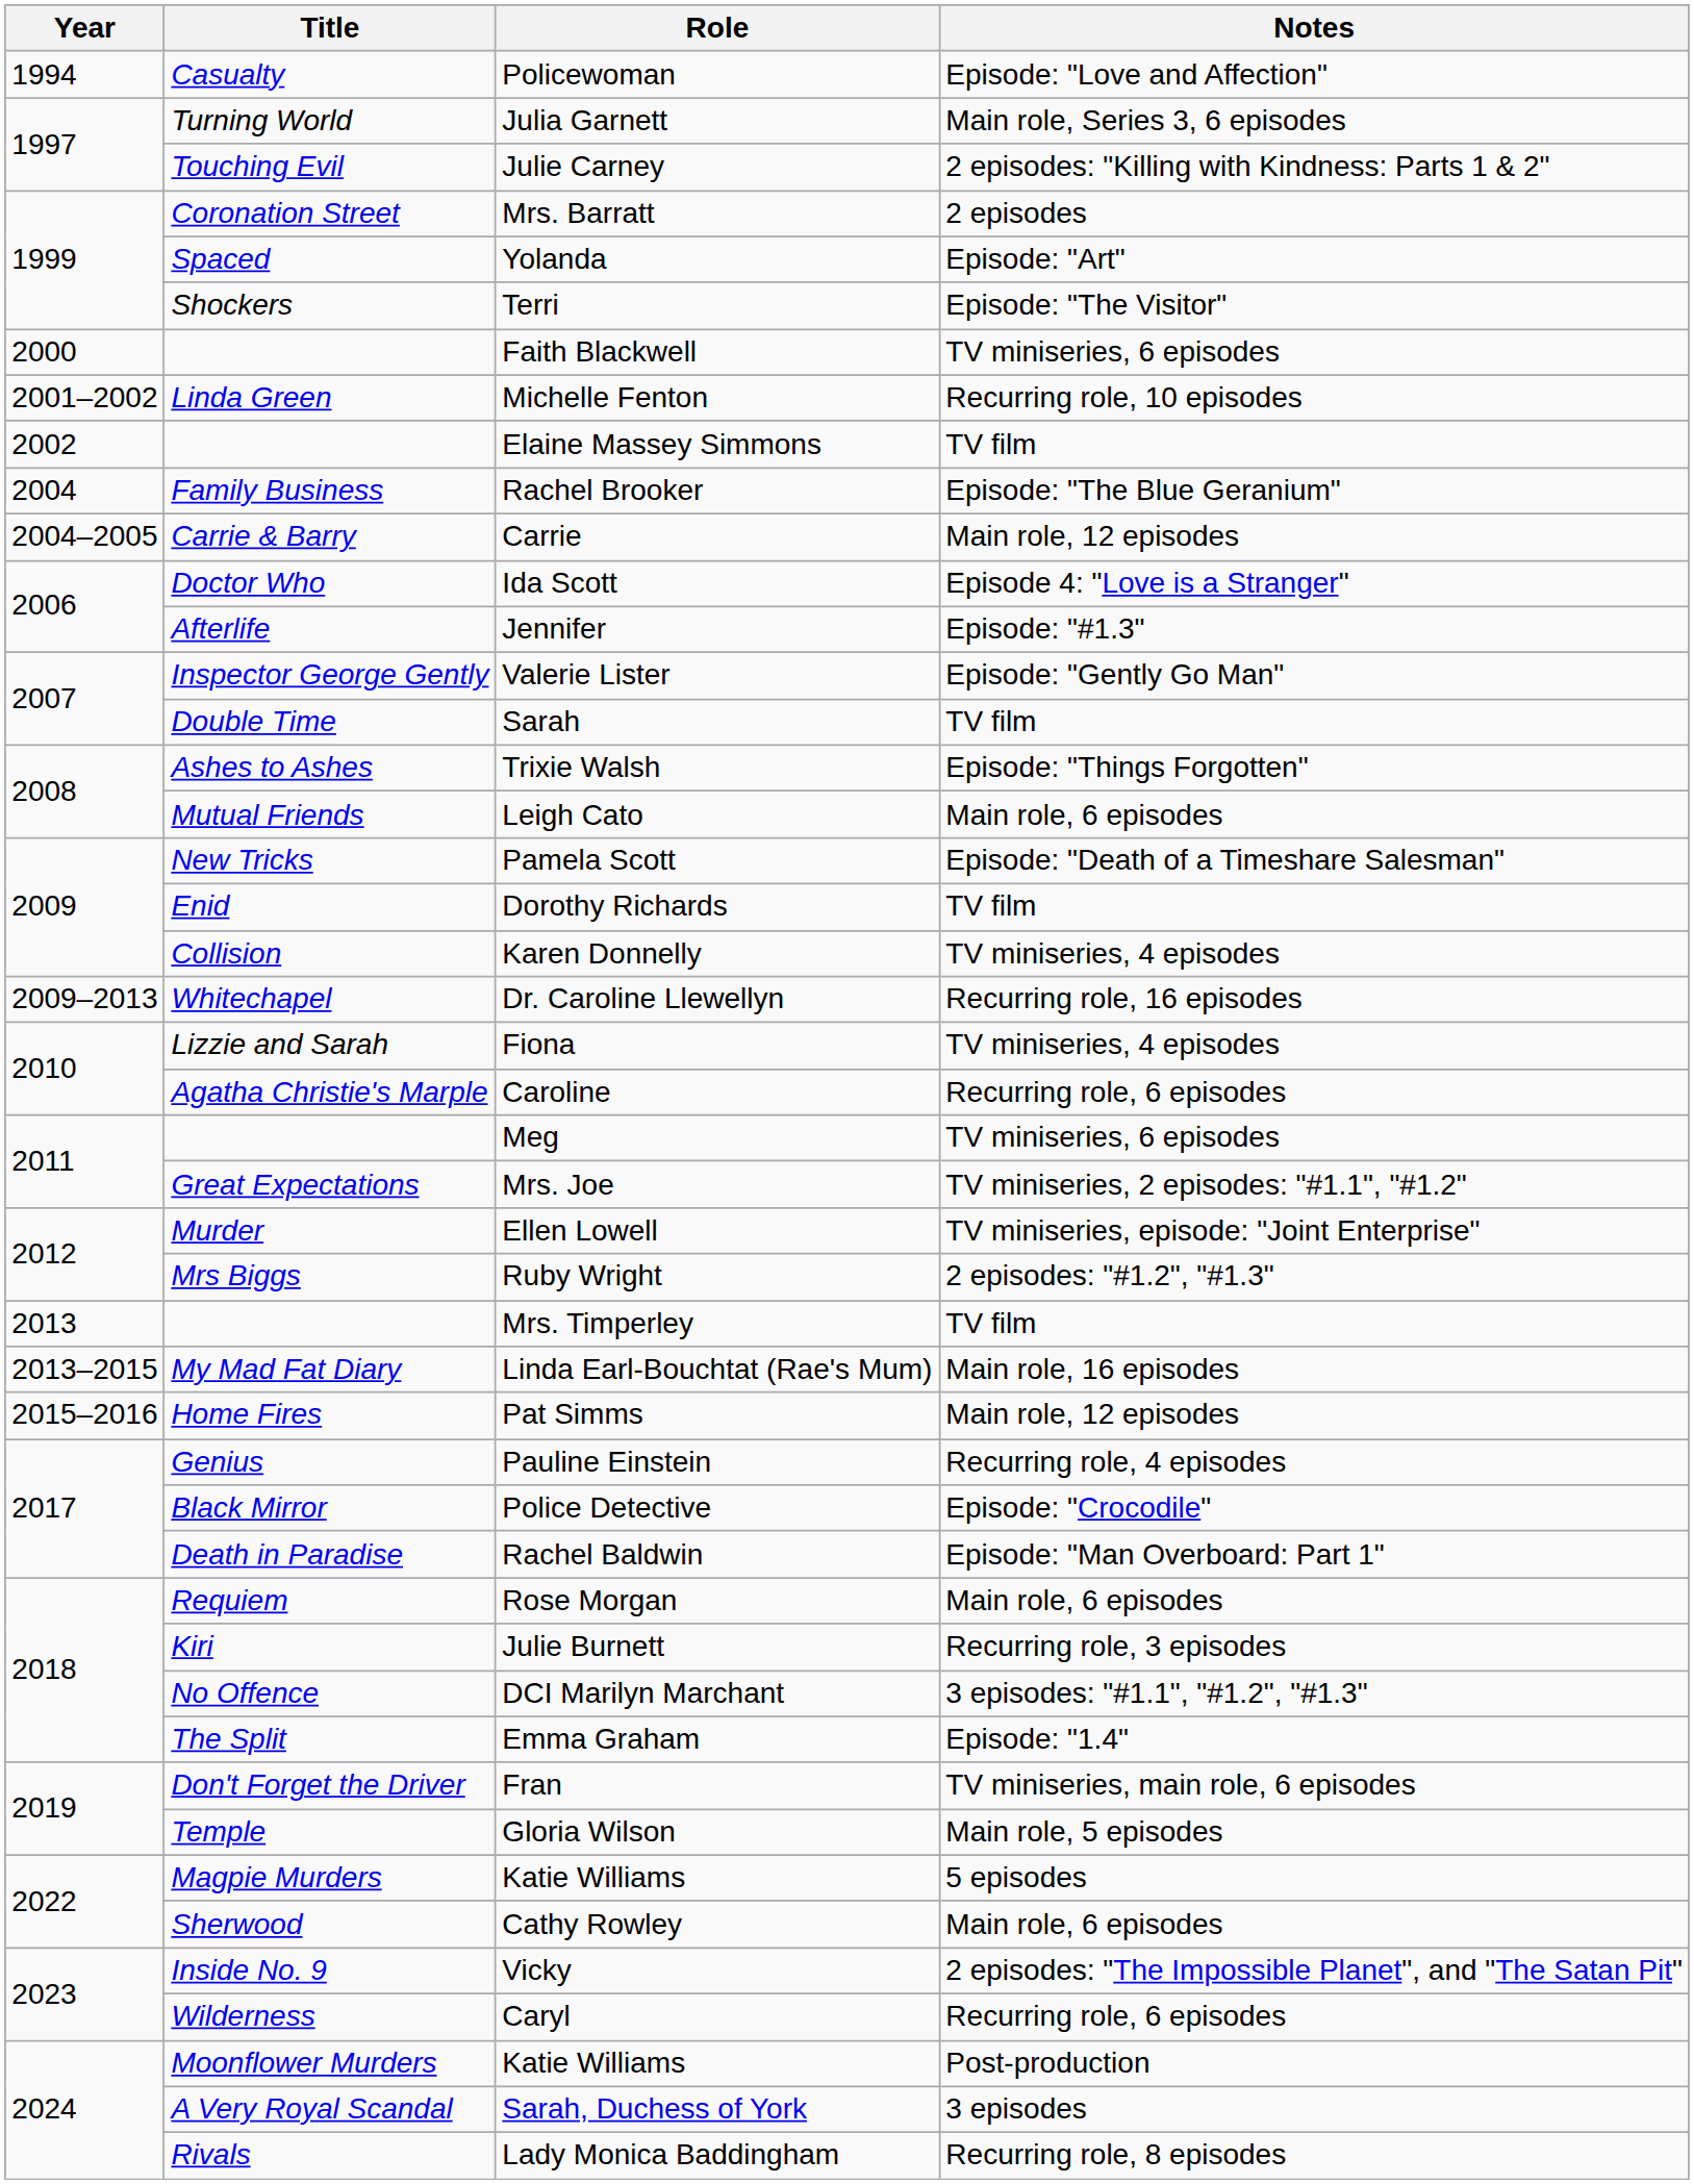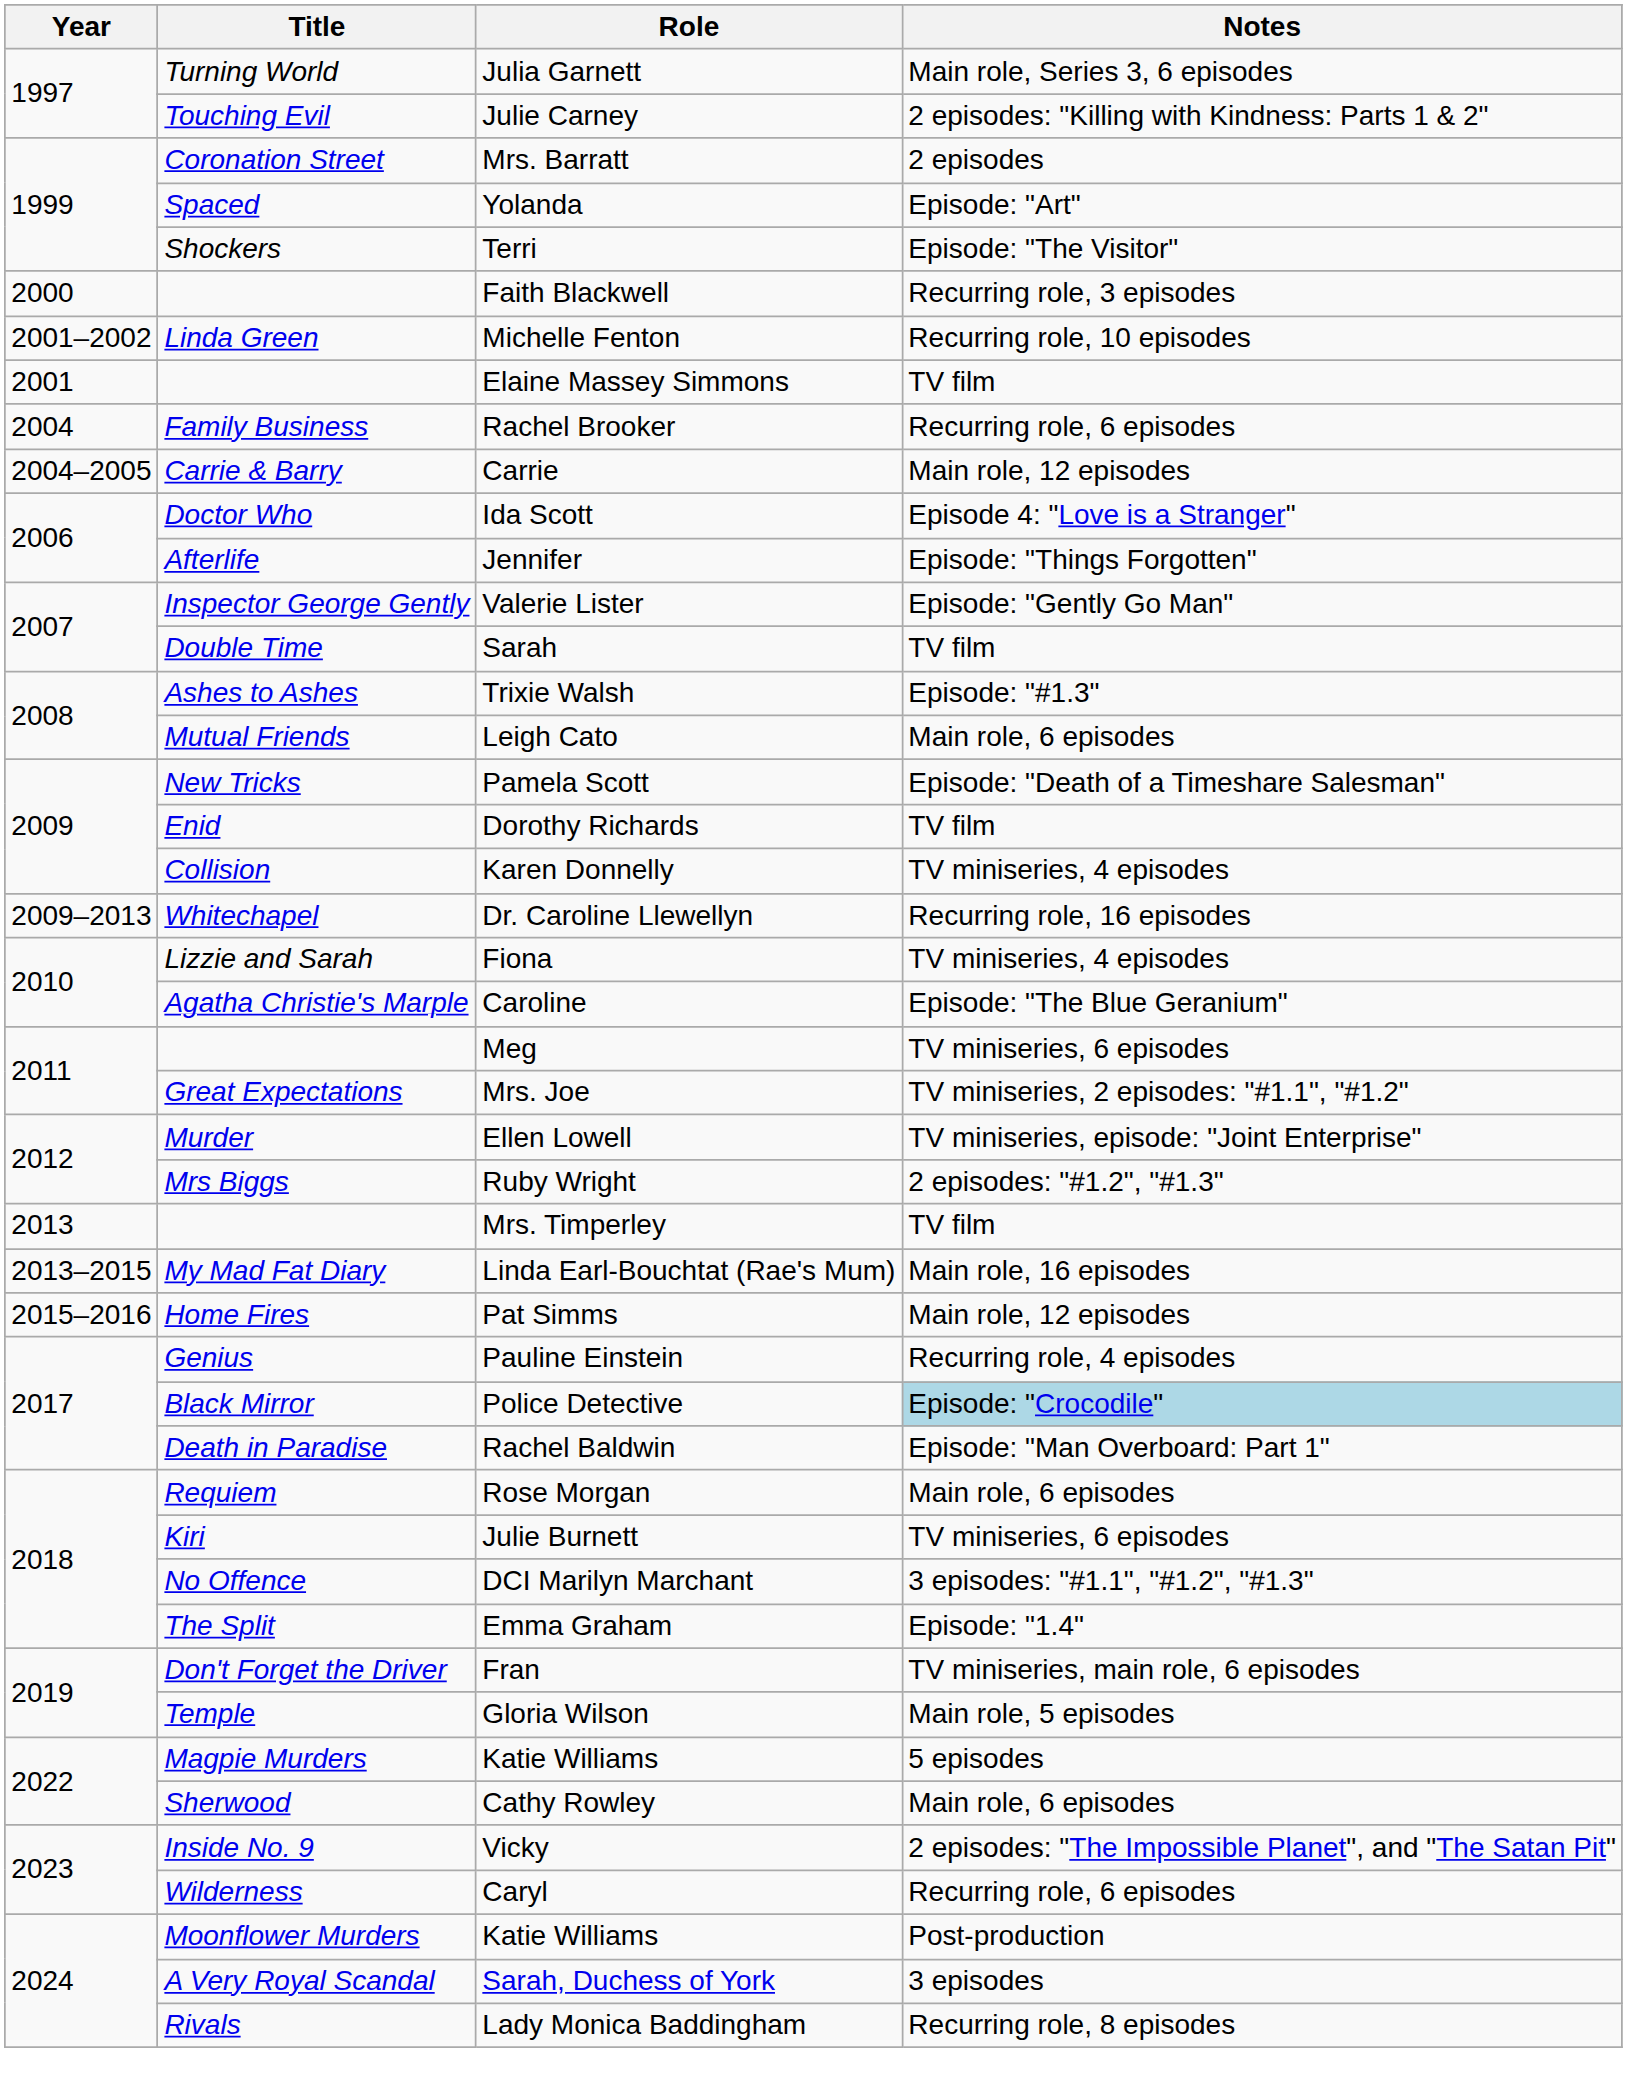 <table class="wikitable sortable">
 <tr>
 <th>Year</th>
 <th>Title</th>
 <th>Role</th>
 <th class="unsortable">Notes</th>
-</tr>
-<tr>
-<td>1994</td>
-<td><em><a href='#'>Casualty</a></em></td>
-<td>Policewoman</td>
-<td>Episode: "Love and Affection"</td>
 </tr>
 <tr>
 <td rowspan="2">1997</td>
 <td><em>Turning World</em></td>
 <td>Julia Garnett</td>
 <td>Main role, Series 3, 6 episodes</td>
 </tr>
 <tr>
 <td><em><a href='#'>Touching Evil</a></em></td>
 <td>Julie Carney</td>
 <td>2 episodes: "Killing with Kindness: Parts 1 & 2"</td>
 </tr>
 <tr>
 <td rowspan="3">1999</td>
 <td><em><a href='#'>Coronation Street</a></em></td>
 <td>Mrs. Barratt</td>
 <td>2 episodes</td>
 </tr>
 <tr>
 <td><em><a href='#'>Spaced</a></em></td>
 <td>Yolanda</td>
 <td>Episode: "Art"</td>
 </tr>
 <tr>
 <td><em>Shockers</em></td>
 <td>Terri</td>
 <td>Episode: "The Visitor"</td>
 </tr>
 <tr>
 <td>2000</td>
 <td><em></em></td>
 <td>Faith Blackwell</td>
-<td>TV miniseries, 6 episodes</td>
+<td>Recurring role, 3 episodes</td>
 </tr>
 <tr>
 <td>2001–2002</td>
 <td><em><a href='#'>Linda Green</a></em></td>
 <td>Michelle Fenton</td>
 <td>Recurring role, 10 episodes</td>
 </tr>
 <tr>
-<td>2002</td>
+<td>2001</td>
 <td><em></em></td>
 <td>Elaine Massey Simmons</td>
 <td>TV film</td>
 </tr>
 <tr>
 <td>2004</td>
 <td><em><a href='#'>Family Business</a></em></td>
 <td>Rachel Brooker</td>
-<td>Episode: "The Blue Geranium"</td>
+<td>Recurring role, 6 episodes</td>
 </tr>
 <tr>
 <td>2004–2005</td>
 <td><em><a href='#'>Carrie & Barry</a></em></td>
 <td>Carrie</td>
 <td>Main role, 12 episodes</td>
 </tr>
 <tr>
 <td rowspan="2">2006</td>
 <td><em><a href='#'>Doctor Who</a></em></td>
 <td>Ida Scott</td>
 <td>Episode 4: "<a href='#'>Love is a Stranger</a>"</td>
 </tr>
 <tr>
 <td><em><a href='#'>Afterlife</a></em></td>
 <td>Jennifer</td>
-<td>Episode: "#1.3"</td>
+<td>Episode: "Things Forgotten"</td>
 </tr>
 <tr>
 <td rowspan="2">2007</td>
 <td><em><a href='#'>Inspector George Gently</a></em></td>
 <td>Valerie Lister</td>
 <td>Episode: "Gently Go Man"</td>
 </tr>
 <tr>
 <td><em><a href='#'>Double Time</a></em></td>
 <td>Sarah</td>
 <td>TV film</td>
 </tr>
 <tr>
 <td rowspan="2">2008</td>
 <td><em><a href='#'>Ashes to Ashes</a></em></td>
 <td>Trixie Walsh</td>
-<td>Episode: "Things Forgotten"</td>
+<td>Episode: "#1.3"</td>
 </tr>
 <tr>
 <td><em><a href='#'>Mutual Friends</a></em></td>
 <td>Leigh Cato</td>
 <td>Main role, 6 episodes</td>
 </tr>
 <tr>
 <td rowspan="3">2009</td>
 <td><em><a href='#'>New Tricks</a></em></td>
 <td>Pamela Scott</td>
 <td>Episode: "Death of a Timeshare Salesman"</td>
 </tr>
 <tr>
 <td><em><a href='#'>Enid</a></em></td>
 <td>Dorothy Richards</td>
 <td>TV film</td>
 </tr>
 <tr>
 <td><em><a href='#'>Collision</a></em></td>
 <td>Karen Donnelly</td>
 <td>TV miniseries, 4 episodes</td>
 </tr>
 <tr>
 <td>2009–2013</td>
 <td><em><a href='#'>Whitechapel</a></em></td>
 <td>Dr. Caroline Llewellyn</td>
 <td>Recurring role, 16 episodes</td>
 </tr>
 <tr>
 <td rowspan="2">2010</td>
 <td><em>Lizzie and Sarah</em></td>
 <td>Fiona</td>
 <td>TV miniseries, 4 episodes</td>
 </tr>
 <tr>
 <td><em><a href='#'>Agatha Christie's Marple</a></em></td>
 <td>Caroline</td>
-<td>Recurring role, 6 episodes</td>
+<td>Episode: "The Blue Geranium"</td>
 </tr>
 <tr>
 <td rowspan="2">2011</td>
 <td><em></em></td>
 <td>Meg</td>
 <td>TV miniseries, 6 episodes</td>
 </tr>
 <tr>
 <td><em><a href='#'>Great Expectations</a></em></td>
 <td>Mrs. Joe</td>
 <td>TV miniseries, 2 episodes: "#1.1", "#1.2"</td>
 </tr>
 <tr>
 <td rowspan="2">2012</td>
 <td><em><a href='#'>Murder</a></em></td>
 <td>Ellen Lowell</td>
 <td>TV miniseries, episode: "Joint Enterprise"</td>
 </tr>
 <tr>
 <td><em><a href='#'>Mrs Biggs</a></em></td>
 <td>Ruby Wright</td>
 <td>2 episodes: "#1.2", "#1.3"</td>
 </tr>
 <tr>
 <td>2013</td>
 <td><em></em></td>
 <td>Mrs. Timperley</td>
 <td>TV film</td>
 </tr>
 <tr>
 <td>2013–2015</td>
 <td><em><a href='#'>My Mad Fat Diary</a></em></td>
 <td>Linda Earl-Bouchtat (Rae's Mum)</td>
 <td>Main role, 16 episodes</td>
 </tr>
 <tr>
 <td>2015–2016</td>
 <td><em><a href='#'>Home Fires</a></em></td>
 <td>Pat Simms</td>
 <td>Main role, 12 episodes</td>
 </tr>
 <tr>
 <td rowspan="3">2017</td>
 <td><em><a href='#'>Genius</a></em></td>
 <td>Pauline Einstein</td>
 <td>Recurring role, 4 episodes</td>
 </tr>
 <tr>
 <td><em><a href='#'>Black Mirror</a></em></td>
 <td>Police Detective</td>
-<td>Episode: "<a href='#'>Crocodile</a>"</td>
+<td style="background: lightblue;">Episode: "<a href='#'>Crocodile</a>"</td>
 </tr>
 <tr>
 <td><em><a href='#'>Death in Paradise</a></em></td>
 <td>Rachel Baldwin</td>
 <td>Episode: "Man Overboard: Part 1"</td>
 </tr>
 <tr>
 <td rowspan="4">2018</td>
 <td><em><a href='#'>Requiem</a></em></td>
 <td>Rose Morgan</td>
 <td>Main role, 6 episodes</td>
 </tr>
 <tr>
 <td><em><a href='#'>Kiri</a></em></td>
 <td>Julie Burnett</td>
-<td>Recurring role, 3 episodes</td>
+<td>TV miniseries, 6 episodes</td>
 </tr>
 <tr>
 <td><em><a href='#'>No Offence</a></em></td>
 <td>DCI Marilyn Marchant</td>
 <td>3 episodes: "#1.1", "#1.2", "#1.3"</td>
 </tr>
 <tr>
 <td><em><a href='#'>The Split</a></em></td>
 <td>Emma Graham</td>
 <td>Episode: "1.4"</td>
 </tr>
 <tr>
 <td rowspan="2">2019</td>
 <td><em><a href='#'>Don't Forget the Driver</a></em></td>
 <td>Fran</td>
 <td>TV miniseries, main role, 6 episodes</td>
 </tr>
 <tr>
 <td><em><a href='#'>Temple</a></em></td>
 <td>Gloria Wilson</td>
 <td>Main role, 5 episodes</td>
 </tr>
 <tr>
 <td rowspan="2">2022</td>
 <td><em><a href='#'>Magpie Murders</a></em></td>
 <td>Katie Williams</td>
 <td>5 episodes</td>
 </tr>
 <tr>
 <td><em><a href='#'>Sherwood</a></em></td>
 <td>Cathy Rowley</td>
 <td>Main role, 6 episodes</td>
 </tr>
 <tr>
 <td rowspan="2">2023</td>
 <td><em><a href='#'>Inside No. 9</a></em></td>
 <td>Vicky</td>
 <td>2 episodes: "<a href='#'>The Impossible Planet</a>", and "<a href='#'>The Satan Pit</a>"</td>
 </tr>
 <tr>
 <td><em><a href='#'>Wilderness</a></em></td>
 <td>Caryl</td>
 <td>Recurring role, 6 episodes</td>
 </tr>
 <tr>
 <td rowspan="3">2024</td>
 <td><em><a href='#'>Moonflower Murders</a></em></td>
 <td>Katie Williams</td>
 <td>Post-production </td>
 </tr>
 <tr>
 <td><em><a href='#'>A Very Royal Scandal</a></em></td>
 <td><a href='#'>Sarah, Duchess of York</a></td>
 <td>3 episodes </td>
 </tr>
 <tr>
 <td><em><a href='#'>Rivals</a></em></td>
 <td>Lady Monica Baddingham</td>
 <td>Recurring role, 8 episodes</td>
 </tr>
 </table>
